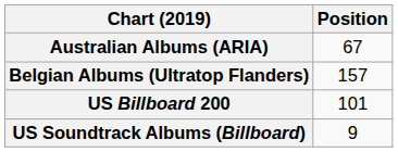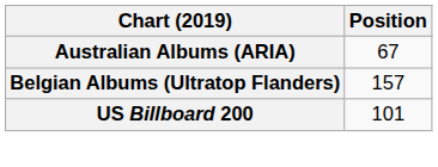 <table class="wikitable sortable plainrowheaders" style="text-align:center">
 <tr>
 <th scope="col">Chart (2019)</th>
 <th scope="col">Position</th>
 </tr>
 <tr>
 <th scope="row">Australian Albums (ARIA)</th>
 <td>67</td>
 </tr>
 <tr>
 <th scope="row">Belgian Albums (Ultratop Flanders)</th>
 <td>157</td>
 </tr>
 <tr>
 <th scope="row">US <em>Billboard</em> 200</th>
 <td>101</td>
 </tr>
-<tr>
-<th scope="row">US Soundtrack Albums (<em>Billboard</em>)</th>
-<td>9</td>
-</tr>
 </table>
